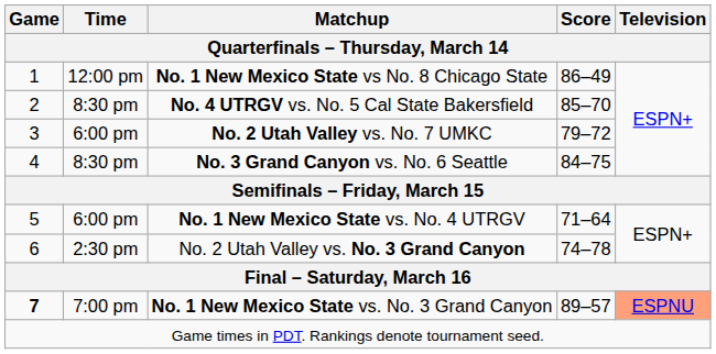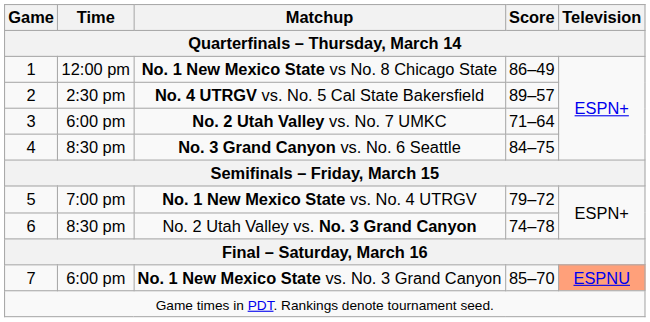 <table class="wikitable" style="font-size: 95%;text-align:center">
 <tr>
 <th>Game</th>
 <th>Time</th>
 <th>Matchup</th>
 <th>Score</th>
 <th>Television</th>
 </tr>
 <tr>
 <th colspan=5>Quarterfinals – Thursday, March 14</th>
 </tr>
 <tr>
 <td>1</td>
 <td>12:00 pm</td>
 <td><strong>No. 1 New Mexico State</strong> vs No. 8 Chicago State</td>
 <td>86–49</td>
 <td rowspan=4><a href='#'>ESPN+</a></td>
 </tr>
 <tr>
 <td>2</td>
-<td>8:30 pm</td>
+<td>2:30 pm</td>
 <td><strong>No. 4 UTRGV</strong> vs. No. 5 Cal State Bakersfield</td>
-<td>85–70</td>
+<td>89–57</td>
 </tr>
 <tr>
 <td>3</td>
 <td>6:00 pm</td>
 <td><strong>No. 2 Utah Valley</strong> vs. No. 7 UMKC</td>
-<td>79–72</td>
+<td>71–64</td>
 </tr>
 <tr>
 <td>4</td>
 <td>8:30 pm</td>
 <td><strong>No. 3 Grand Canyon</strong> vs. No. 6 Seattle</td>
 <td>84–75</td>
 </tr>
 <tr>
 <th colspan=5>Semifinals – Friday, March 15</th>
 </tr>
 <tr>
 <td>5</td>
-<td>6:00 pm</td>
+<td>7:00 pm</td>
 <td><strong>No. 1 New Mexico State</strong> vs. No. 4 UTRGV</td>
-<td>71–64</td>
+<td>79–72</td>
 <td rowspan=2>ESPN+</td>
 </tr>
 <tr>
 <td>6</td>
-<td>2:30 pm</td>
+<td>8:30 pm</td>
 <td>No. 2 Utah Valley vs. <strong>No. 3 Grand Canyon</strong></td>
 <td>74–78</td>
 </tr>
 <tr>
 <th colspan=5>Final – Saturday, March 16</th>
 </tr>
 <tr>
-<td><strong>7</strong></td>
-<td>7:00 pm</td>
+<td>7</td>
+<td>6:00 pm</td>
 <td><strong>No. 1 New Mexico State</strong> vs. No. 3 Grand Canyon</td>
-<td>89–57</td>
+<td>85–70</td>
 <td style="background: lightsalmon;"><a href='#'>ESPNU</a></td>
 </tr>
 <tr>
 <td colspan=5><small>Game times in <a href='#'>PDT</a>. Rankings denote tournament seed.</small></td>
 </tr>
 </table>
